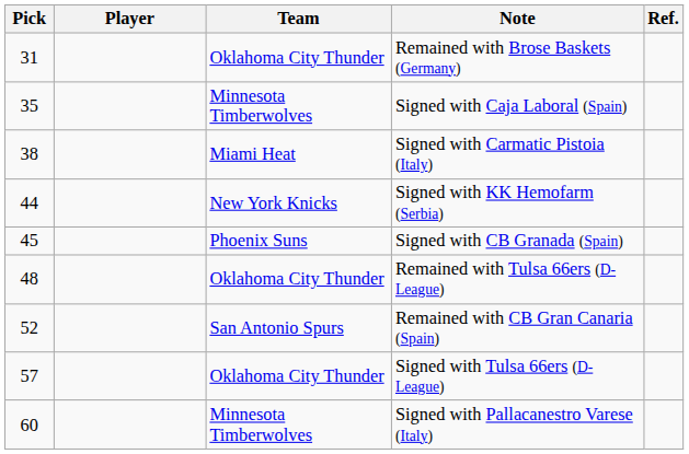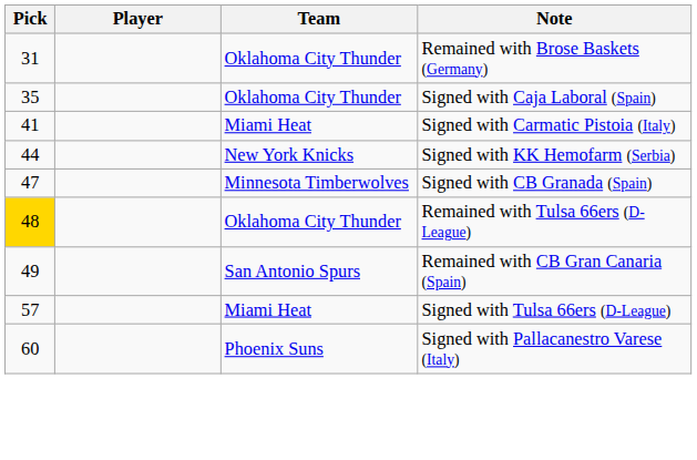 <table class="wikitable sortable" style="text-align:left">
 <tr>
 <th style="width:40px">Pick</th>
 <th style="width:180px">Player</th>
 <th style="width:200px">Team</th>
 <th style="width:300px">Note</th>
-<th style="width:10px" class="unsortable">Ref.</th>
 </tr>
 <tr>
 <td align=center>31</td>
 <td> </td>
 <td><a href='#'>Oklahoma City Thunder</a></td>
 <td>Remained with <a href='#'>Brose Baskets</a> <small>(<a href='#'>Germany</a>)</small></td>
-<td align=center></td>
 </tr>
 <tr>
 <td align=center>35</td>
 <td> </td>
-<td><a href='#'>Minnesota Timberwolves</a></td>
+<td><a href='#'>Oklahoma City Thunder</a></td>
 <td>Signed with <a href='#'>Caja Laboral</a> <small>(<a href='#'>Spain</a>)</small></td>
-<td align=center></td>
 </tr>
 <tr>
-<td align=center>38</td>
+<td align=center>41</td>
 <td> </td>
 <td><a href='#'>Miami Heat</a></td>
 <td>Signed with <a href='#'>Carmatic Pistoia</a> <small>(<a href='#'>Italy</a>)</small></td>
-<td align=center></td>
 </tr>
 <tr>
 <td align=center>44</td>
 <td> </td>
 <td><a href='#'>New York Knicks</a></td>
 <td>Signed with <a href='#'>KK Hemofarm</a> <small>(<a href='#'>Serbia</a>)</small></td>
-<td align=center></td>
 </tr>
 <tr>
-<td align=center>45</td>
+<td align=center>47</td>
 <td> </td>
-<td><a href='#'>Phoenix Suns</a></td>
+<td><a href='#'>Minnesota Timberwolves</a></td>
 <td>Signed with <a href='#'>CB Granada</a> <small>(<a href='#'>Spain</a>)</small></td>
-<td align=center></td>
 </tr>
 <tr>
-<td align=center>48</td>
+<td align=center style="background: gold;">48</td>
 <td> </td>
 <td><a href='#'>Oklahoma City Thunder</a></td>
 <td>Remained with <a href='#'>Tulsa 66ers</a> <small>(<a href='#'>D-League</a>)</small></td>
-<td align=center></td>
 </tr>
 <tr>
-<td align=center>52</td>
+<td align=center>49</td>
 <td> </td>
 <td><a href='#'>San Antonio Spurs</a></td>
 <td>Remained with <a href='#'>CB Gran Canaria</a> <small>(<a href='#'>Spain</a>)</small></td>
-<td align=center></td>
 </tr>
 <tr>
 <td align=center>57</td>
 <td> </td>
-<td><a href='#'>Oklahoma City Thunder</a></td>
+<td><a href='#'>Miami Heat</a></td>
 <td>Signed with <a href='#'>Tulsa 66ers</a> <small>(<a href='#'>D-League</a>)</small></td>
-<td align=center></td>
 </tr>
 <tr>
 <td align=center>60</td>
 <td> </td>
-<td><a href='#'>Minnesota Timberwolves</a></td>
+<td><a href='#'>Phoenix Suns</a></td>
 <td>Signed with <a href='#'>Pallacanestro Varese</a> <small>(<a href='#'>Italy</a>)</small></td>
-<td align=center></td>
 </tr>
 </table>
